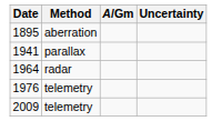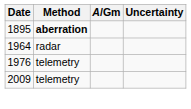 <table class="wikitable" style="float:right; margin:0 0 0 0.5em;">
 <tr>
 <th>Date</th>
 <th>Method</th>
 <th><em>A</em>/Gm</th>
 <th>Uncertainty</th>
 </tr>
 <tr>
 <td>1895</td>
-<td>aberration</td>
-<td></td>
-<td></td>
-</tr>
-<tr>
-<td>1941</td>
-<td>parallax</td>
+<td><strong>aberration</strong></td>
 <td></td>
 <td></td>
 </tr>
 <tr>
 <td>1964</td>
 <td>radar</td>
 <td></td>
 <td></td>
 </tr>
 <tr>
 <td>1976</td>
 <td>telemetry</td>
 <td></td>
 <td></td>
 </tr>
 <tr>
 <td>2009</td>
 <td>telemetry</td>
 <td></td>
 <td></td>
 </tr>
 </table>
